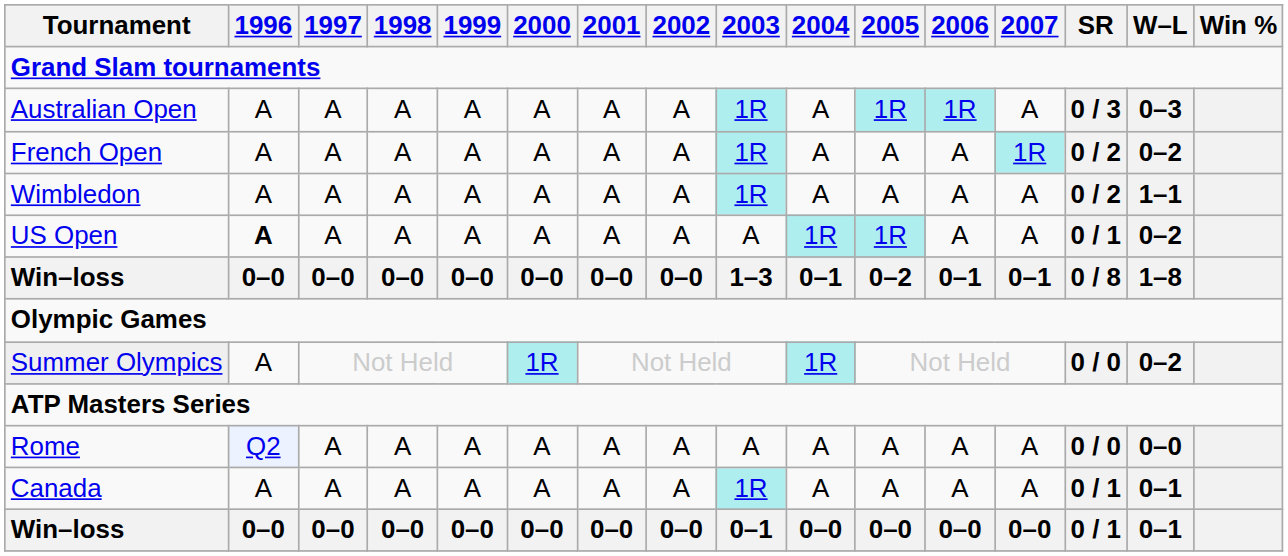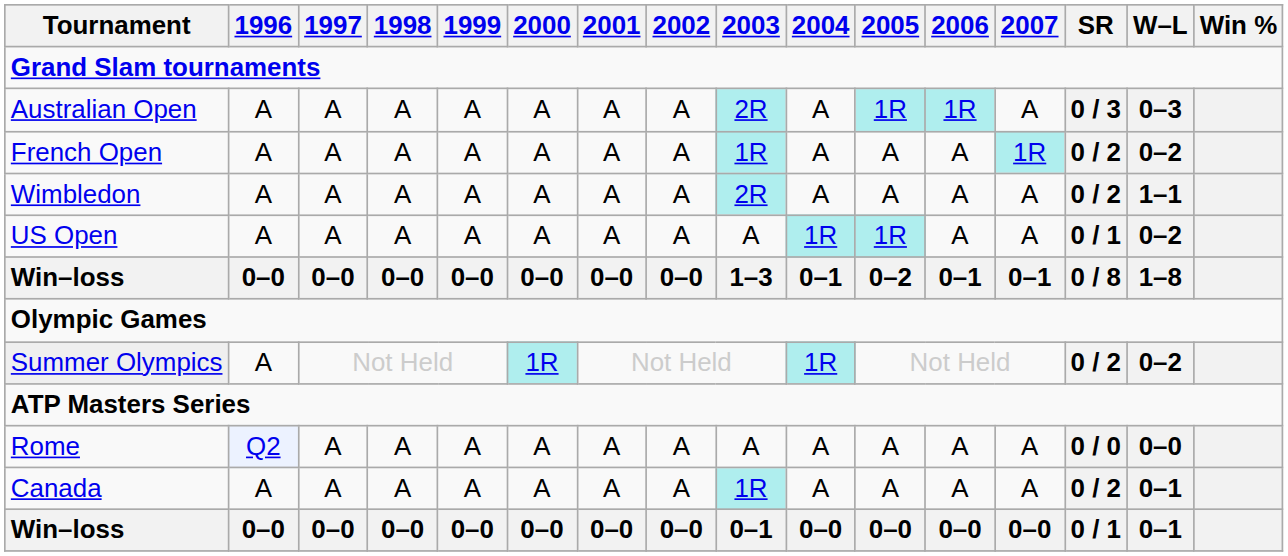 <table class=wikitable style=text-align:center;font-size:97%>
 <tr>
 <th>Tournament</th>
 <th><a href='#'>1996</a></th>
 <th><a href='#'>1997</a></th>
 <th><a href='#'>1998</a></th>
 <th><a href='#'>1999</a></th>
 <th><a href='#'>2000</a></th>
 <th><a href='#'>2001</a></th>
 <th><a href='#'>2002</a></th>
 <th><a href='#'>2003</a></th>
 <th><a href='#'>2004</a></th>
 <th><a href='#'>2005</a></th>
 <th><a href='#'>2006</a></th>
 <th><a href='#'>2007</a></th>
 <th>SR</th>
 <th>W–L</th>
 <th>Win %</th>
 </tr>
 <tr>
 <td colspan=23 align=left><strong><a href='#'>Grand Slam tournaments</a></strong></td>
 </tr>
 <tr>
 <td align=left><a href='#'>Australian Open</a></td>
 <td>A</td>
 <td>A</td>
 <td>A</td>
 <td>A</td>
 <td>A</td>
 <td>A</td>
 <td>A</td>
-<td bgcolor=afeeee><a href='#'>1R</a></td>
+<td bgcolor=afeeee><a href='#'>2R</a></td>
 <td>A</td>
 <td bgcolor=afeeee><a href='#'>1R</a></td>
 <td bgcolor=afeeee><a href='#'>1R</a></td>
 <td>A</td>
 <th>0 / 3</th>
 <th>0–3</th>
 <th></th>
 </tr>
 <tr>
 <td align=left><a href='#'>French Open</a></td>
 <td>A</td>
 <td>A</td>
 <td>A</td>
 <td>A</td>
 <td>A</td>
 <td>A</td>
 <td>A</td>
 <td bgcolor=afeeee><a href='#'>1R</a></td>
 <td>A</td>
 <td>A</td>
 <td>A</td>
 <td bgcolor=afeeee><a href='#'>1R</a></td>
 <th>0 / 2</th>
 <th>0–2</th>
 <th></th>
 </tr>
 <tr>
 <td align=left><a href='#'>Wimbledon</a></td>
 <td>A</td>
 <td>A</td>
 <td>A</td>
 <td>A</td>
 <td>A</td>
 <td>A</td>
 <td>A</td>
-<td bgcolor=afeeee><a href='#'>1R</a></td>
+<td bgcolor=afeeee><a href='#'>2R</a></td>
 <td>A</td>
 <td>A</td>
 <td>A</td>
 <td>A</td>
 <th>0 / 2</th>
 <th>1–1</th>
 <th></th>
 </tr>
 <tr>
 <td align=left><a href='#'>US Open</a></td>
-<td><strong>A</strong></td>
+<td>A</td>
 <td>A</td>
 <td>A</td>
 <td>A</td>
 <td>A</td>
 <td>A</td>
 <td>A</td>
 <td>A</td>
 <td bgcolor=afeeee><a href='#'>1R</a></td>
 <td bgcolor=afeeee><a href='#'>1R</a></td>
 <td>A</td>
 <td>A</td>
 <th>0 / 1</th>
 <th>0–2</th>
 <th></th>
 </tr>
 <tr>
 <th style=text-align:left>Win–loss</th>
 <th>0–0</th>
 <th>0–0</th>
 <th>0–0</th>
 <th>0–0</th>
 <th>0–0</th>
 <th>0–0</th>
 <th>0–0</th>
 <th>1–3</th>
 <th>0–1</th>
 <th>0–2</th>
 <th>0–1</th>
 <th>0–1</th>
 <th>0 / 8</th>
 <th>1–8</th>
 <th></th>
 </tr>
 <tr>
 <td colspan=22 align=left><strong>Olympic Games</strong></td>
 </tr>
 <tr>
 <td style=background:#EFEFEF align=left><a href='#'>Summer Olympics</a></td>
 <td>A</td>
 <td colspan=3 style=color:#cccccc>Not Held</td>
 <td style=background:#afeeee><a href='#'>1R</a></td>
 <td colspan=3 style=color:#cccccc>Not Held</td>
 <td style=background:#afeeee><a href='#'>1R</a></td>
 <td colspan=3 style=color:#cccccc>Not Held</td>
-<th>0 / 0</th>
+<th>0 / 2</th>
 <th>0–2</th>
 <th></th>
 </tr>
 <tr>
 <td colspan=23 align=left><strong>ATP Masters Series</strong></td>
 </tr>
 <tr>
 <td align=left><a href='#'>Rome</a></td>
 <td bgcolor=ecf2ff><a href='#'>Q2</a></td>
 <td>A</td>
 <td>A</td>
 <td>A</td>
 <td>A</td>
 <td>A</td>
 <td>A</td>
 <td>A</td>
 <td>A</td>
 <td>A</td>
 <td>A</td>
 <td>A</td>
 <th>0 / 0</th>
 <th>0–0</th>
 <th></th>
 </tr>
 <tr>
 <td align=left><a href='#'>Canada</a></td>
 <td>A</td>
 <td>A</td>
 <td>A</td>
 <td>A</td>
 <td>A</td>
 <td>A</td>
 <td>A</td>
 <td bgcolor=afeeee><a href='#'>1R</a></td>
 <td>A</td>
 <td>A</td>
 <td>A</td>
 <td>A</td>
-<th>0 / 1</th>
+<th>0 / 2</th>
 <th>0–1</th>
 <th></th>
 </tr>
 <tr>
 <th style=text-align:left>Win–loss</th>
 <th>0–0</th>
 <th>0–0</th>
 <th>0–0</th>
 <th>0–0</th>
 <th>0–0</th>
 <th>0–0</th>
 <th>0–0</th>
 <th>0–1</th>
 <th>0–0</th>
 <th>0–0</th>
 <th>0–0</th>
 <th>0–0</th>
 <th>0 / 1</th>
 <th>0–1</th>
 <th></th>
 </tr>
 </table>
